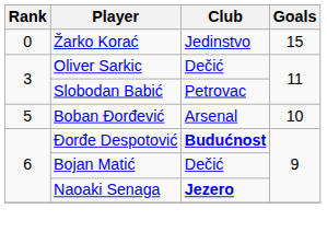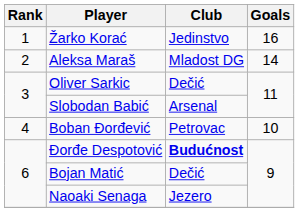 <table class="wikitable" style="text-align:center;">
 <tr>
 <th>Rank</th>
 <th>Player</th>
 <th>Club</th>
 <th>Goals</th>
 </tr>
 <tr>
-<td>0</td>
+<td>1</td>
 <td align="left"> <a href='#'>Žarko Korać</a></td>
 <td align="left"><a href='#'>Jedinstvo</a></td>
-<td>15</td>
+<td>16</td>
+</tr>
+<tr>
+<td>2</td>
+<td align="left"> <a href='#'>Aleksa Maraš</a></td>
+<td align="left"><a href='#'>Mladost DG</a></td>
+<td>14</td>
 </tr>
 <tr>
 <td rowspan="2">3</td>
 <td align="left"> <a href='#'>Oliver Sarkic</a></td>
 <td align="left"><a href='#'>Dečić</a></td>
 <td rowspan="2">11</td>
 </tr>
 <tr>
 <td align="left"> <a href='#'>Slobodan Babić</a></td>
-<td align="left"><a href='#'>Petrovac</a></td>
+<td align="left"><a href='#'>Arsenal</a></td>
 </tr>
 <tr>
-<td>5</td>
+<td>4</td>
 <td align="left"> <a href='#'>Boban Đorđević</a></td>
-<td align="left"><a href='#'>Arsenal</a></td>
+<td align="left"><a href='#'>Petrovac</a></td>
 <td>10</td>
 </tr>
 <tr>
 <td rowspan="3">6</td>
 <td align="left"> <a href='#'>Đorđe Despotović</a></td>
 <td align="left"><strong><a href='#'>Budućnost</a></strong></td>
 <td rowspan="3">9</td>
 </tr>
 <tr>
 <td align="left"> <a href='#'>Bojan Matić</a></td>
 <td align="left"><a href='#'>Dečić</a></td>
 </tr>
 <tr>
 <td align="left"> <a href='#'>Naoaki Senaga</a></td>
-<td align="left"><strong><a href='#'>Jezero</a></strong></td>
+<td align="left"><a href='#'>Jezero</a></td>
 </tr>
 <tr>
 </tr>
 </table>
